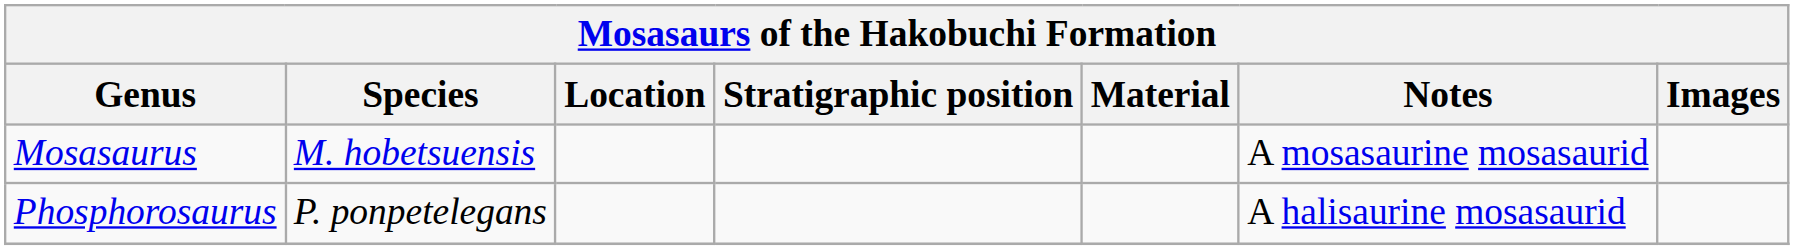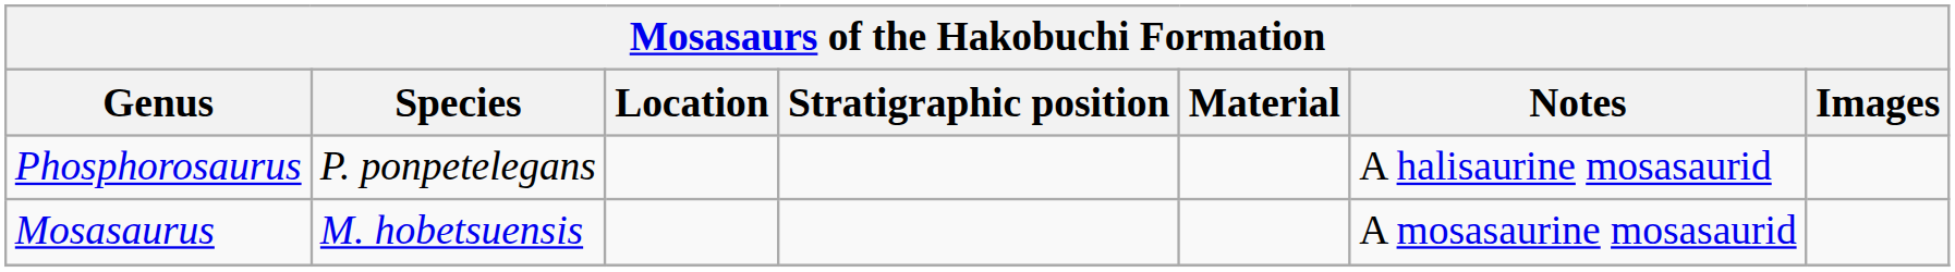 <table class="wikitable" align="center">
 <tr>
 <th colspan="7" align="center"><a href='#'>Mosasaurs</a> of the Hakobuchi Formation</th>
 </tr>
 <tr>
 <th>Genus</th>
 <th>Species</th>
 <th>Location</th>
 <th>Stratigraphic position</th>
 <th>Material</th>
 <th>Notes</th>
 <th>Images</th>
 </tr>
 <tr>
+<td><em><a href='#'>Phosphorosaurus</a></em></td>
+<td><em>P. ponpetelegans</em></td>
+<td></td>
+<td></td>
+<td></td>
+<td>A <a href='#'>halisaurine</a> <a href='#'>mosasaurid</a></td>
+<td></td>
+</tr>
+<tr>
 <td><em><a href='#'>Mosasaurus</a></em></td>
 <td><em><a href='#'>M. hobetsuensis</a></em></td>
 <td></td>
 <td></td>
 <td></td>
 <td>A <a href='#'>mosasaurine</a> <a href='#'>mosasaurid</a></td>
 <td></td>
 </tr>
 <tr>
-<td><em><a href='#'>Phosphorosaurus</a></em></td>
-<td><em>P. ponpetelegans</em></td>
-<td></td>
-<td></td>
-<td></td>
-<td>A <a href='#'>halisaurine</a> <a href='#'>mosasaurid</a></td>
-<td></td>
-</tr>
-<tr>
 </tr>
 </table>
